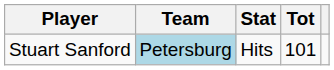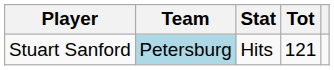 <table class="wikitable">
 <tr>
 <th>Player</th>
 <th>Team</th>
 <th>Stat</th>
 <th>Tot</th>
 <th></th>
 </tr>
 <tr>
 <td>Stuart Sanford</td>
 <td style="background: lightblue;">Petersburg</td>
 <td>Hits</td>
-<td>101</td>
+<td>121</td>
 <td></td>
 </tr>
 </table>
